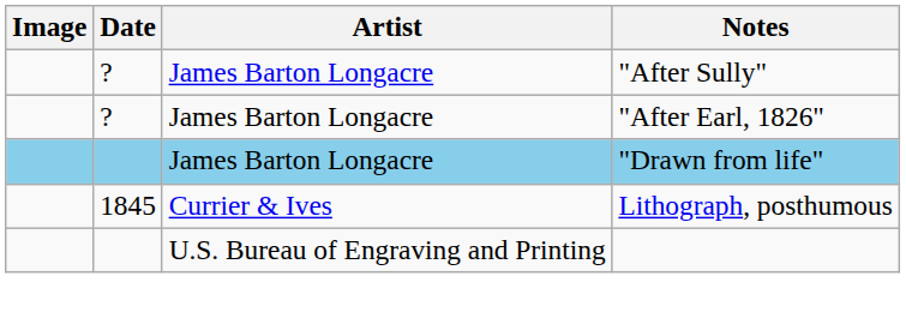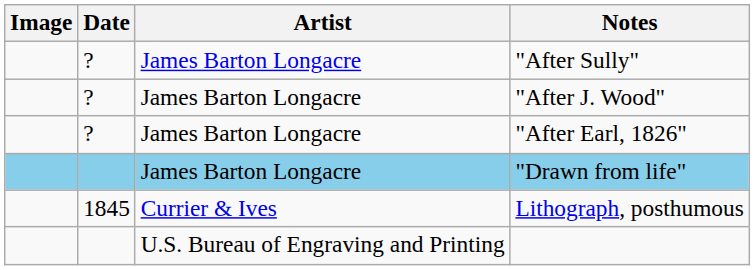 <table class="wikitable sortable">
 <tr>
 <th class="unsortable">Image</th>
 <th data-sort-type="number">Date</th>
 <th data-sort-type="text">Artist</th>
 <th class="unsortable">Notes</th>
 </tr>
 <tr>
 <td></td>
 <td>?</td>
 <td><a href='#'>James Barton Longacre</a></td>
 <td>"After Sully"</td>
+</tr>
+<tr>
+<td></td>
+<td>?</td>
+<td>James Barton Longacre</td>
+<td>"After J. Wood"</td>
 </tr>
 <tr>
 <td></td>
 <td>?</td>
 <td>James Barton Longacre</td>
 <td>"After Earl, 1826"</td>
 </tr>
 <tr valign="top" style="background: #87ceeb">
 <td></td>
 <td></td>
 <td>James Barton Longacre</td>
 <td>"Drawn from life"</td>
 </tr>
 <tr>
 <td></td>
 <td>1845</td>
 <td><a href='#'>Currier & Ives</a></td>
 <td><a href='#'>Lithograph</a>, posthumous</td>
 </tr>
 <tr>
 <td></td>
 <td></td>
 <td>U.S. Bureau of Engraving and Printing</td>
 <td></td>
 </tr>
 </table>
